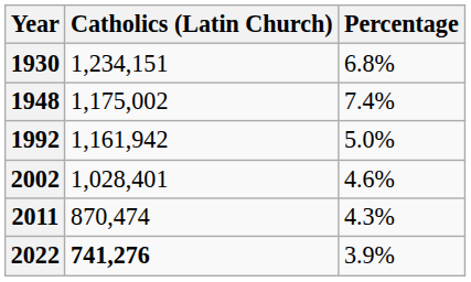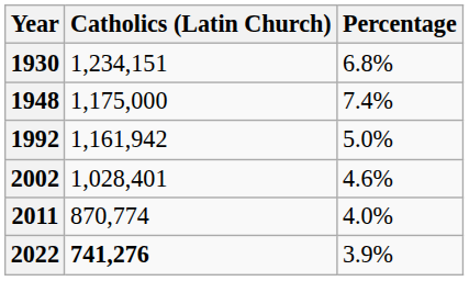 <table class="wikitable">
 <tr>
 <th>Year</th>
 <th>Catholics (Latin Church)</th>
 <th>Percentage</th>
 </tr>
 <tr>
 <th>1930</th>
 <td>1,234,151</td>
 <td>6.8%</td>
 </tr>
 <tr>
 <th>1948</th>
-<td>1,175,002</td>
+<td>1,175,000</td>
 <td>7.4%</td>
 </tr>
 <tr>
 <th>1992</th>
 <td>1,161,942</td>
 <td>5.0%</td>
 </tr>
 <tr>
 <th>2002</th>
 <td>1,028,401</td>
 <td>4.6%</td>
 </tr>
 <tr>
 <th>2011</th>
-<td>870,474</td>
-<td>4.3%</td>
+<td>870,774</td>
+<td>4.0%</td>
 </tr>
 <tr>
 <th>2022</th>
 <td><strong>741,276</strong></td>
 <td>3.9%</td>
 </tr>
 </table>
